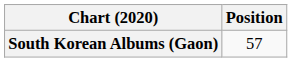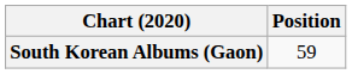 <table class="wikitable plainrowheaders" style="text-align:center;">
 <tr>
 <th scope="col">Chart (2020)</th>
 <th scope="col">Position</th>
 </tr>
 <tr>
 <th scope="row">South Korean Albums (Gaon)</th>
-<td align="center">57</td>
+<td align="center">59</td>
 </tr>
 </table>
